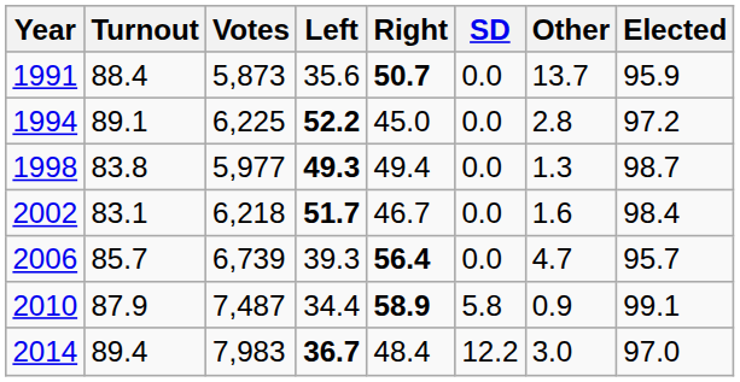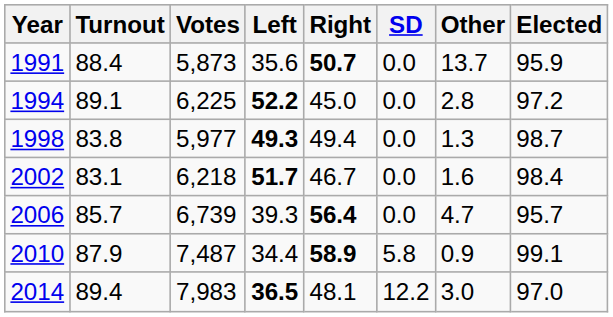 <table class="wikitable sortable" style="font-size: 95%;">
 <tr>
 <th>Year</th>
 <th>Turnout</th>
 <th>Votes</th>
 <th>Left</th>
 <th>Right</th>
 <th><a href='#'>SD</a></th>
 <th>Other</th>
 <th>Elected</th>
 </tr>
 <tr>
 <td><a href='#'>1991</a></td>
 <td>88.4</td>
 <td>5,873</td>
 <td>35.6</td>
 <td><strong>50.7</strong></td>
 <td>0.0</td>
 <td>13.7</td>
 <td>95.9</td>
 </tr>
 <tr>
 <td><a href='#'>1994</a></td>
 <td>89.1</td>
 <td>6,225</td>
 <td><strong>52.2</strong></td>
 <td>45.0</td>
 <td>0.0</td>
 <td>2.8</td>
 <td>97.2</td>
 </tr>
 <tr>
 <td><a href='#'>1998</a></td>
 <td>83.8</td>
 <td>5,977</td>
 <td><strong>49.3</strong></td>
 <td>49.4</td>
 <td>0.0</td>
 <td>1.3</td>
 <td>98.7</td>
 </tr>
 <tr>
 <td><a href='#'>2002</a></td>
 <td>83.1</td>
 <td>6,218</td>
 <td><strong>51.7</strong></td>
 <td>46.7</td>
 <td>0.0</td>
 <td>1.6</td>
 <td>98.4</td>
 </tr>
 <tr>
 <td><a href='#'>2006</a></td>
 <td>85.7</td>
 <td>6,739</td>
 <td>39.3</td>
 <td><strong>56.4</strong></td>
 <td>0.0</td>
 <td>4.7</td>
 <td>95.7</td>
 </tr>
 <tr>
 <td><a href='#'>2010</a></td>
 <td>87.9</td>
 <td>7,487</td>
 <td>34.4</td>
 <td><strong>58.9</strong></td>
 <td>5.8</td>
 <td>0.9</td>
 <td>99.1</td>
 </tr>
 <tr>
 <td><a href='#'>2014</a></td>
 <td>89.4</td>
 <td>7,983</td>
-<td><strong>36.7</strong></td>
-<td>48.4</td>
+<td><strong>36.5</strong></td>
+<td>48.1</td>
 <td>12.2</td>
 <td>3.0</td>
 <td>97.0</td>
 </tr>
 </table>
